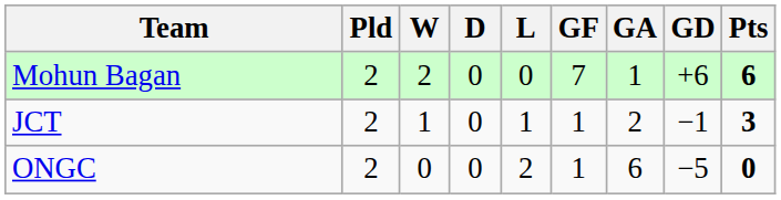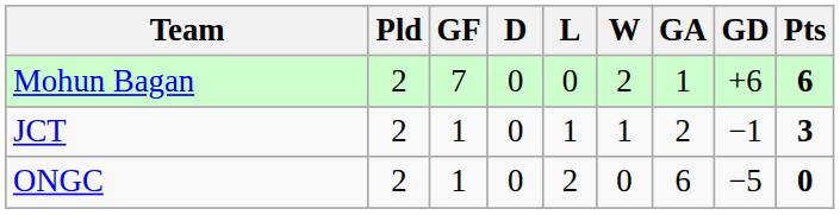 <table class="wikitable" style="text-align: center;">
 <tr>
 <th width="175">Team</th>
 <th width="20">Pld</th>
-<th width="20">W</th>
+<th width="20">GF</th>
 <th width="20">D</th>
 <th width="20">L</th>
-<th width="20">GF</th>
+<th width="20">W</th>
 <th width="20">GA</th>
 <th width="20">GD</th>
 <th width="20">Pts</th>
 </tr>
 <tr bgcolor=#ccffcc>
 <td align=left> <a href='#'>Mohun Bagan</a></td>
 <td>2</td>
-<td>2</td>
+<td>7</td>
 <td>0</td>
 <td>0</td>
-<td>7</td>
+<td>2</td>
 <td>1</td>
 <td>+6</td>
 <td><strong>6</strong></td>
 </tr>
 <tr>
 <td align=left> <a href='#'>JCT</a></td>
 <td>2</td>
 <td>1</td>
 <td>0</td>
 <td>1</td>
 <td>1</td>
 <td>2</td>
 <td>−1</td>
 <td><strong>3</strong></td>
 </tr>
 <tr>
 <td align=left> <a href='#'>ONGC</a></td>
 <td>2</td>
-<td>0</td>
+<td>1</td>
 <td>0</td>
 <td>2</td>
-<td>1</td>
+<td>0</td>
 <td>6</td>
 <td>−5</td>
 <td><strong>0</strong></td>
 </tr>
 </table>
